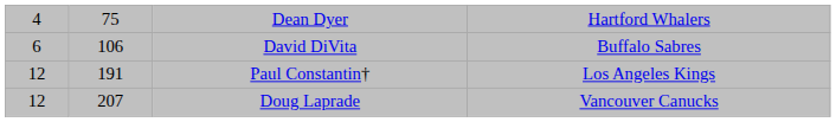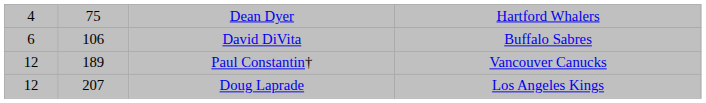 <table class="wikitable" width="60%">
 <tr align="center" bgcolor="C0C0C0">
 <td>4</td>
 <td>75</td>
 <td><a href='#'>Dean Dyer</a></td>
 <td><a href='#'>Hartford Whalers</a></td>
 </tr>
 <tr align="center" bgcolor="C0C0C0">
 <td>6</td>
 <td>106</td>
 <td><a href='#'>David DiVita</a></td>
 <td><a href='#'>Buffalo Sabres</a></td>
 </tr>
 <tr align="center" bgcolor="C0C0C0">
 <td>12</td>
-<td>191</td>
+<td>189</td>
 <td><a href='#'>Paul Constantin</a>†</td>
-<td><a href='#'>Los Angeles Kings</a></td>
+<td><a href='#'>Vancouver Canucks</a></td>
 </tr>
 <tr align="center" bgcolor="C0C0C0">
 <td>12</td>
 <td>207</td>
 <td><a href='#'>Doug Laprade</a></td>
-<td><a href='#'>Vancouver Canucks</a></td>
+<td><a href='#'>Los Angeles Kings</a></td>
 </tr>
 </table>
